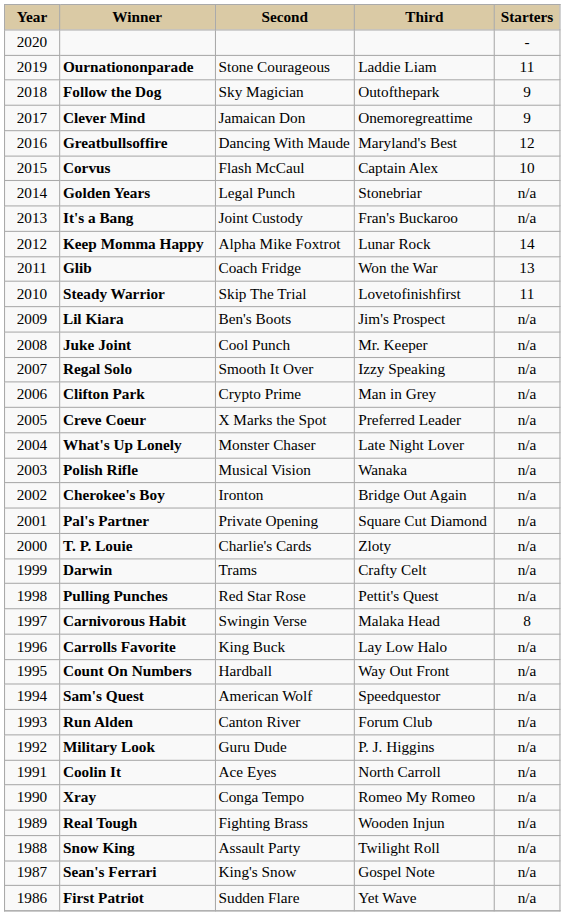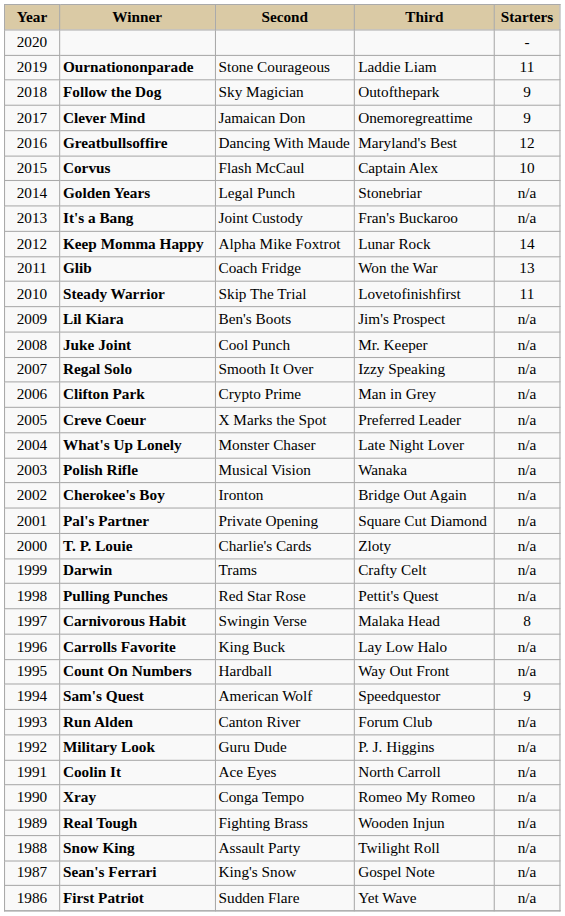 <table class = "wikitable sortable" | border="1" cellpadding="0" style="border-collapse: collapse; font-size:90%">
 <tr bgcolor="#DACAA5" align="center">
 <td width="45px"><strong>Year</strong> <br></td>
 <td width="140px"><strong>Winner</strong> <br></td>
 <td width="125px"><strong>Second</strong> <br></td>
 <td width="125px"><strong>Third</strong> <br></td>
 <td width="55px"><strong>Starters</strong></td>
 </tr>
 <tr>
 <td align=center>2020</td>
 <td></td>
 <td></td>
 <td></td>
 <td align=center>-</td>
 </tr>
 <tr>
 <td align=center>2019</td>
 <td><strong>Ournationonparade</strong></td>
 <td>Stone Courageous</td>
 <td>Laddie Liam</td>
 <td align=center>11</td>
 </tr>
 <tr>
 <td align=center>2018</td>
 <td><strong>Follow the Dog</strong></td>
 <td>Sky Magician</td>
 <td>Outofthepark</td>
 <td align=center>9</td>
 </tr>
 <tr>
 <td align=center>2017</td>
 <td><strong>Clever Mind</strong></td>
 <td>Jamaican Don</td>
 <td>Onemoregreattime</td>
 <td align=center>9</td>
 </tr>
 <tr>
 <td align=center>2016</td>
 <td><strong>Greatbullsoffire</strong></td>
 <td>Dancing With Maude</td>
 <td>Maryland's Best</td>
 <td align=center>12</td>
 </tr>
 <tr>
 <td align=center>2015</td>
 <td><strong>Corvus</strong></td>
 <td>Flash McCaul</td>
 <td>Captain Alex</td>
 <td align=center>10</td>
 </tr>
 <tr>
 <td align=center>2014</td>
 <td><strong>Golden Years</strong></td>
 <td>Legal Punch</td>
 <td>Stonebriar</td>
 <td align=center>n/a</td>
 </tr>
 <tr>
 <td align=center>2013</td>
 <td><strong>It's a Bang</strong></td>
 <td>Joint Custody</td>
 <td>Fran's Buckaroo</td>
 <td align=center>n/a</td>
 </tr>
 <tr>
 <td align=center>2012</td>
 <td><strong>Keep Momma Happy</strong></td>
 <td>Alpha Mike Foxtrot</td>
 <td>Lunar Rock</td>
 <td align=center>14</td>
 </tr>
 <tr>
 <td align=center>2011</td>
 <td><strong>Glib</strong></td>
 <td>Coach Fridge</td>
 <td>Won the War</td>
 <td align=center>13</td>
 </tr>
 <tr>
 <td align=center>2010</td>
 <td><strong>Steady Warrior</strong></td>
 <td>Skip The Trial</td>
 <td>Lovetofinishfirst</td>
 <td align=center>11</td>
 </tr>
 <tr>
 <td align=center>2009</td>
 <td><strong>Lil Kiara</strong></td>
 <td>Ben's Boots</td>
 <td>Jim's Prospect</td>
 <td align=center>n/a</td>
 </tr>
 <tr>
 <td align=center>2008</td>
 <td><strong>Juke Joint</strong></td>
 <td>Cool Punch</td>
 <td>Mr. Keeper</td>
 <td align=center>n/a</td>
 </tr>
 <tr>
 <td align=center>2007</td>
 <td><strong>Regal Solo</strong></td>
 <td>Smooth It Over</td>
 <td>Izzy Speaking</td>
 <td align=center>n/a</td>
 </tr>
 <tr>
 <td align=center>2006</td>
 <td><strong>Clifton Park</strong></td>
 <td>Crypto Prime</td>
 <td>Man in Grey</td>
 <td align=center>n/a</td>
 </tr>
 <tr>
 <td align=center>2005</td>
 <td><strong>Creve Coeur</strong></td>
 <td>X Marks the Spot</td>
 <td>Preferred Leader</td>
 <td align=center>n/a</td>
 </tr>
 <tr>
 <td align=center>2004</td>
 <td><strong>What's Up Lonely</strong></td>
 <td>Monster Chaser</td>
 <td>Late Night Lover</td>
 <td align=center>n/a</td>
 </tr>
 <tr>
 <td align=center>2003</td>
 <td><strong>Polish Rifle</strong></td>
 <td>Musical Vision</td>
 <td>Wanaka</td>
 <td align=center>n/a</td>
 </tr>
 <tr>
 <td align=center>2002</td>
 <td><strong>Cherokee's Boy</strong></td>
 <td>Ironton</td>
 <td>Bridge Out Again</td>
 <td align=center>n/a</td>
 </tr>
 <tr>
 <td align=center>2001</td>
 <td><strong>Pal's Partner</strong></td>
 <td>Private Opening</td>
 <td>Square Cut Diamond</td>
 <td align=center>n/a</td>
 </tr>
 <tr>
 <td align=center>2000</td>
 <td><strong>T. P. Louie</strong></td>
 <td>Charlie's Cards</td>
 <td>Zloty</td>
 <td align=center>n/a</td>
 </tr>
 <tr>
 <td align=center>1999</td>
 <td><strong>Darwin</strong></td>
 <td>Trams</td>
 <td>Crafty Celt</td>
 <td align=center>n/a</td>
 </tr>
 <tr>
 <td align=center>1998</td>
 <td><strong>Pulling Punches</strong></td>
 <td>Red Star Rose</td>
 <td>Pettit's Quest</td>
 <td align=center>n/a</td>
 </tr>
 <tr>
 <td align=center>1997</td>
 <td><strong>Carnivorous Habit</strong></td>
 <td>Swingin Verse</td>
 <td>Malaka Head</td>
 <td align=center>8</td>
 </tr>
 <tr>
 <td align=center>1996</td>
 <td><strong>Carrolls Favorite</strong></td>
 <td>King Buck</td>
 <td>Lay Low Halo</td>
 <td align=center>n/a</td>
 </tr>
 <tr>
 <td align=center>1995</td>
 <td><strong>Count On Numbers</strong></td>
 <td>Hardball</td>
 <td>Way Out Front</td>
 <td align=center>n/a</td>
 </tr>
 <tr>
 <td align=center>1994</td>
 <td><strong>Sam's Quest</strong></td>
 <td>American Wolf</td>
 <td>Speedquestor</td>
-<td align=center>n/a</td>
+<td align=center>9</td>
 </tr>
 <tr>
 <td align=center>1993</td>
 <td><strong>Run Alden</strong></td>
 <td>Canton River</td>
 <td>Forum Club</td>
 <td align=center>n/a</td>
 </tr>
 <tr>
 <td align=center>1992</td>
 <td><strong>Military Look</strong></td>
 <td>Guru Dude</td>
 <td>P. J. Higgins</td>
 <td align=center>n/a</td>
 </tr>
 <tr>
 <td align=center>1991</td>
 <td><strong>Coolin It</strong></td>
 <td>Ace Eyes</td>
 <td>North Carroll</td>
 <td align=center>n/a</td>
 </tr>
 <tr>
 <td align=center>1990</td>
 <td><strong>Xray</strong></td>
 <td>Conga Tempo</td>
 <td>Romeo My Romeo</td>
 <td align=center>n/a</td>
 </tr>
 <tr>
 <td align=center>1989</td>
 <td><strong>Real Tough</strong></td>
 <td>Fighting Brass</td>
 <td>Wooden Injun</td>
 <td align=center>n/a</td>
 </tr>
 <tr>
 <td align=center>1988</td>
 <td><strong>Snow King</strong></td>
 <td>Assault Party</td>
 <td>Twilight Roll</td>
 <td align=center>n/a</td>
 </tr>
 <tr>
 <td align=center>1987</td>
 <td><strong>Sean's Ferrari</strong></td>
 <td>King's Snow</td>
 <td>Gospel Note</td>
 <td align=center>n/a</td>
 </tr>
 <tr>
 <td align=center>1986</td>
 <td><strong>First Patriot</strong></td>
 <td>Sudden Flare</td>
 <td>Yet Wave</td>
 <td align=center>n/a</td>
 </tr>
 <tr>
 </tr>
 </table>
